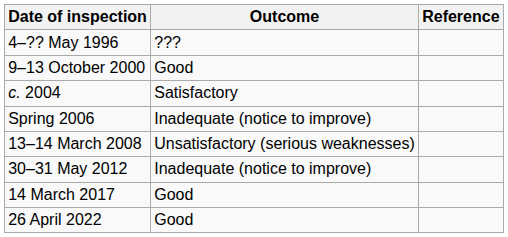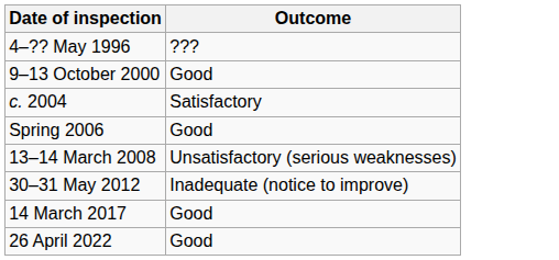 <table class="wikitable">
 <tr>
 <th>Date of inspection</th>
 <th>Outcome</th>
-<th>Reference</th>
 </tr>
 <tr>
 <td>4–?? May 1996</td>
 <td>???</td>
-<td> </td>
 </tr>
 <tr>
 <td>9–13 October 2000</td>
 <td>Good</td>
-<td></td>
 </tr>
 <tr>
 <td><em>c.</em> 2004</td>
 <td>Satisfactory</td>
-<td> </td>
 </tr>
 <tr>
 <td>Spring 2006</td>
-<td>Inadequate (notice to improve)</td>
-<td> </td>
+<td>Good</td>
 </tr>
 <tr>
 <td>13–14 March 2008</td>
 <td>Unsatisfactory (serious weaknesses)</td>
-<td> </td>
 </tr>
 <tr>
 <td>30–31 May 2012</td>
 <td>Inadequate (notice to improve)</td>
-<td></td>
 </tr>
 <tr>
 <td>14 March 2017</td>
 <td>Good</td>
-<td></td>
 </tr>
 <tr>
 <td>26 April 2022</td>
 <td>Good</td>
-<td></td>
 </tr>
 </table>
